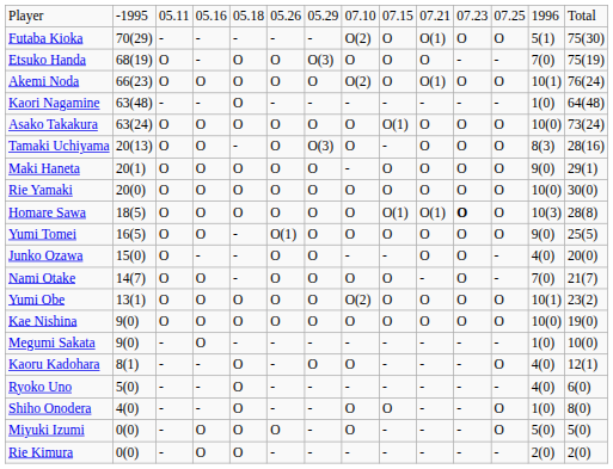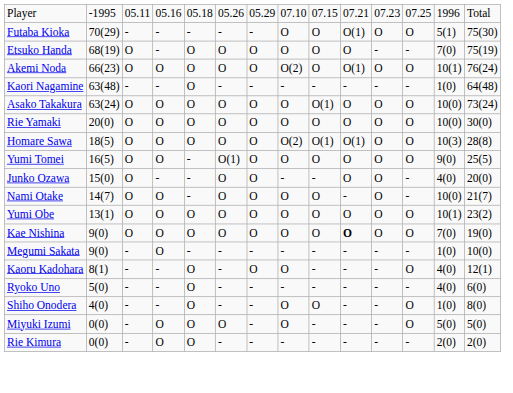 <table class="wikitable" style="text-align:left;">
 <tr>
 <td>Player</td>
 <td>-1995</td>
 <td>05.11</td>
 <td>05.16</td>
 <td>05.18</td>
 <td>05.26</td>
 <td>05.29</td>
 <td>07.10</td>
 <td>07.15</td>
 <td>07.21</td>
 <td>07.23</td>
 <td>07.25</td>
 <td>1996</td>
 <td>Total</td>
 </tr>
 <tr>
 <td><a href='#'>Futaba Kioka</a></td>
 <td>70(29)</td>
 <td>-</td>
 <td>-</td>
 <td>-</td>
 <td>-</td>
 <td>-</td>
-<td>O(2)</td>
+<td>O</td>
 <td>O</td>
 <td>O(1)</td>
 <td>O</td>
 <td>O</td>
 <td>5(1)</td>
 <td>75(30)</td>
 </tr>
 <tr>
 <td><a href='#'>Etsuko Handa</a></td>
 <td>68(19)</td>
 <td>O</td>
 <td>-</td>
 <td>O</td>
 <td>O</td>
-<td>O(3)</td>
+<td>O</td>
 <td>O</td>
 <td>O</td>
 <td>O</td>
 <td>-</td>
 <td>-</td>
 <td>7(0)</td>
 <td>75(19)</td>
 </tr>
 <tr>
 <td><a href='#'>Akemi Noda</a></td>
 <td>66(23)</td>
 <td>O</td>
 <td>O</td>
 <td>O</td>
 <td>O</td>
 <td>O</td>
 <td>O(2)</td>
 <td>O</td>
 <td>O(1)</td>
 <td>O</td>
 <td>O</td>
 <td>10(1)</td>
 <td>76(24)</td>
 </tr>
 <tr>
 <td><a href='#'>Kaori Nagamine</a></td>
 <td>63(48)</td>
 <td>-</td>
 <td>-</td>
 <td>O</td>
 <td>-</td>
 <td>-</td>
 <td>-</td>
 <td>-</td>
 <td>-</td>
 <td>-</td>
 <td>-</td>
 <td>1(0)</td>
 <td>64(48)</td>
 </tr>
 <tr>
 <td><a href='#'>Asako Takakura</a></td>
 <td>63(24)</td>
 <td>O</td>
 <td>O</td>
 <td>O</td>
 <td>O</td>
 <td>O</td>
 <td>O</td>
 <td>O(1)</td>
 <td>O</td>
 <td>O</td>
 <td>O</td>
 <td>10(0)</td>
 <td>73(24)</td>
 </tr>
 <tr>
-<td><a href='#'>Tamaki Uchiyama</a></td>
-<td>20(13)</td>
-<td>O</td>
-<td>O</td>
-<td>-</td>
-<td>O</td>
-<td>O(3)</td>
-<td>O</td>
-<td>-</td>
-<td>O</td>
-<td>O</td>
-<td>O</td>
-<td>8(3)</td>
-<td>28(16)</td>
-</tr>
-<tr>
-<td><a href='#'>Maki Haneta</a></td>
-<td>20(1)</td>
-<td>O</td>
-<td>O</td>
-<td>O</td>
-<td>O</td>
-<td>O</td>
-<td>-</td>
-<td>O</td>
-<td>O</td>
-<td>O</td>
-<td>O</td>
-<td>9(0)</td>
-<td>29(1)</td>
-</tr>
-<tr>
 <td><a href='#'>Rie Yamaki</a></td>
 <td>20(0)</td>
 <td>O</td>
 <td>O</td>
 <td>O</td>
 <td>O</td>
 <td>O</td>
 <td>O</td>
 <td>O</td>
 <td>O</td>
 <td>O</td>
 <td>O</td>
 <td>10(0)</td>
 <td>30(0)</td>
 </tr>
 <tr>
 <td><a href='#'>Homare Sawa</a></td>
 <td>18(5)</td>
 <td>O</td>
 <td>O</td>
 <td>O</td>
 <td>O</td>
 <td>O</td>
-<td>O</td>
+<td>O(2)</td>
 <td>O(1)</td>
 <td>O(1)</td>
-<td><strong>O</strong></td>
+<td>O</td>
 <td>O</td>
 <td>10(3)</td>
 <td>28(8)</td>
 </tr>
 <tr>
 <td><a href='#'>Yumi Tomei</a></td>
 <td>16(5)</td>
 <td>O</td>
 <td>O</td>
 <td>-</td>
 <td>O(1)</td>
 <td>O</td>
 <td>O</td>
 <td>O</td>
 <td>O</td>
 <td>O</td>
 <td>O</td>
 <td>9(0)</td>
 <td>25(5)</td>
 </tr>
 <tr>
 <td><a href='#'>Junko Ozawa</a></td>
 <td>15(0)</td>
 <td>O</td>
 <td>-</td>
 <td>-</td>
 <td>O</td>
 <td>O</td>
 <td>-</td>
 <td>-</td>
 <td>O</td>
 <td>O</td>
 <td>-</td>
 <td>4(0)</td>
 <td>20(0)</td>
 </tr>
 <tr>
 <td><a href='#'>Nami Otake</a></td>
 <td>14(7)</td>
 <td>O</td>
 <td>O</td>
 <td>-</td>
 <td>O</td>
 <td>O</td>
 <td>O</td>
 <td>O</td>
 <td>-</td>
 <td>O</td>
 <td>-</td>
-<td>7(0)</td>
+<td>10(0)</td>
 <td>21(7)</td>
 </tr>
 <tr>
 <td><a href='#'>Yumi Obe</a></td>
 <td>13(1)</td>
 <td>O</td>
 <td>O</td>
 <td>O</td>
 <td>O</td>
 <td>O</td>
-<td>O(2)</td>
+<td>O</td>
 <td>O</td>
 <td>O</td>
 <td>O</td>
 <td>O</td>
 <td>10(1)</td>
 <td>23(2)</td>
 </tr>
 <tr>
 <td><a href='#'>Kae Nishina</a></td>
 <td>9(0)</td>
 <td>O</td>
 <td>O</td>
 <td>O</td>
 <td>O</td>
 <td>O</td>
 <td>O</td>
 <td>O</td>
+<td><strong>O</strong></td>
 <td>O</td>
 <td>O</td>
-<td>O</td>
-<td>10(0)</td>
+<td>7(0)</td>
 <td>19(0)</td>
 </tr>
 <tr>
 <td><a href='#'>Megumi Sakata</a></td>
 <td>9(0)</td>
 <td>-</td>
 <td>O</td>
 <td>-</td>
 <td>-</td>
 <td>-</td>
 <td>-</td>
 <td>-</td>
 <td>-</td>
 <td>-</td>
 <td>-</td>
 <td>1(0)</td>
 <td>10(0)</td>
 </tr>
 <tr>
 <td><a href='#'>Kaoru Kadohara</a></td>
 <td>8(1)</td>
 <td>-</td>
 <td>-</td>
 <td>O</td>
 <td>-</td>
 <td>O</td>
 <td>O</td>
 <td>-</td>
 <td>-</td>
 <td>-</td>
 <td>O</td>
 <td>4(0)</td>
 <td>12(1)</td>
 </tr>
 <tr>
 <td><a href='#'>Ryoko Uno</a></td>
 <td>5(0)</td>
 <td>-</td>
 <td>-</td>
 <td>O</td>
 <td>-</td>
 <td>-</td>
 <td>-</td>
 <td>-</td>
 <td>-</td>
 <td>-</td>
 <td>-</td>
 <td>4(0)</td>
 <td>6(0)</td>
 </tr>
 <tr>
 <td><a href='#'>Shiho Onodera</a></td>
 <td>4(0)</td>
 <td>-</td>
 <td>-</td>
 <td>O</td>
 <td>-</td>
 <td>-</td>
 <td>O</td>
 <td>O</td>
 <td>-</td>
 <td>-</td>
 <td>O</td>
 <td>1(0)</td>
 <td>8(0)</td>
 </tr>
 <tr>
 <td><a href='#'>Miyuki Izumi</a></td>
 <td>0(0)</td>
 <td>-</td>
 <td>O</td>
 <td>O</td>
 <td>O</td>
 <td>-</td>
 <td>O</td>
 <td>-</td>
 <td>-</td>
 <td>-</td>
 <td>O</td>
 <td>5(0)</td>
 <td>5(0)</td>
 </tr>
 <tr>
 <td><a href='#'>Rie Kimura</a></td>
 <td>0(0)</td>
 <td>-</td>
 <td>O</td>
 <td>O</td>
 <td>-</td>
 <td>-</td>
 <td>-</td>
 <td>-</td>
 <td>-</td>
 <td>-</td>
 <td>-</td>
 <td>2(0)</td>
 <td>2(0)</td>
 </tr>
 </table>
